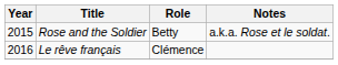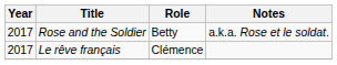 <table class="wikitable sortable">
 <tr>
 <th>Year</th>
 <th>Title</th>
 <th>Role</th>
 <th class="unsortable">Notes</th>
 </tr>
 <tr>
-<td>2015</td>
+<td>2017</td>
 <td><em>Rose and the Soldier</em></td>
 <td>Betty</td>
 <td>a.k.a. <em>Rose et le soldat</em>.</td>
 </tr>
 <tr>
-<td>2016</td>
+<td>2017</td>
 <td><em>Le rêve français </em></td>
 <td>Clémence</td>
 <td></td>
 </tr>
 <tr>
 </tr>
 </table>
